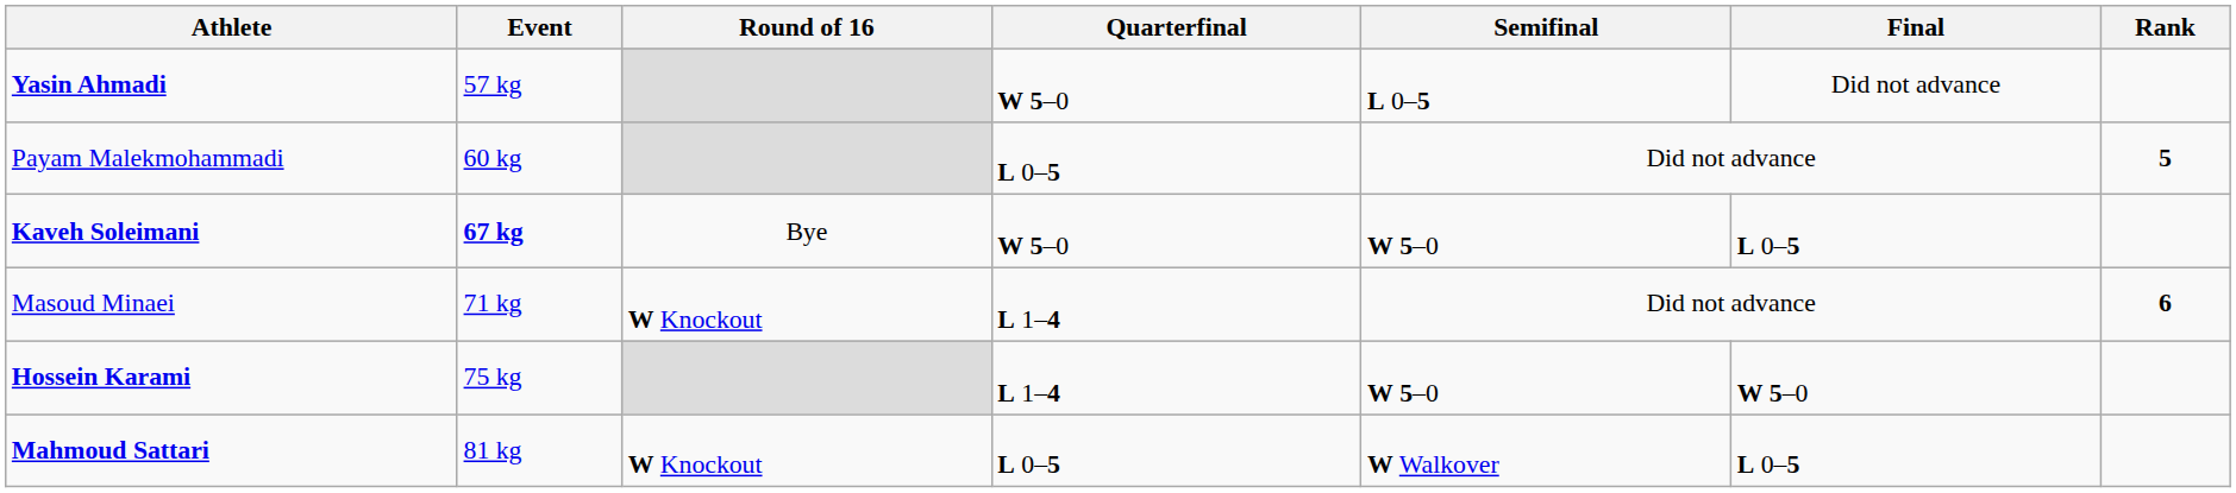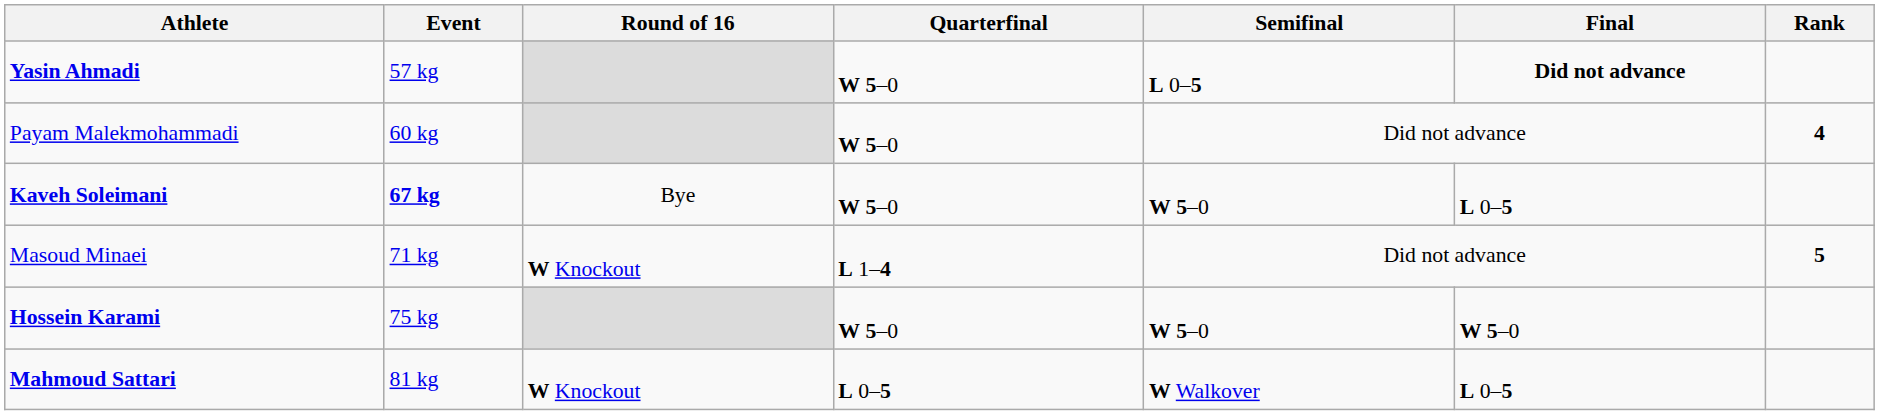 <table class="wikitable" width="98%" style="text-align:left; font-size:90%">
 <tr>
 <th width="11%">Athlete</th>
 <th width="4%">Event</th>
 <th width="9%">Round of 16</th>
 <th width="9%">Quarterfinal</th>
 <th width="9%">Semifinal</th>
 <th width="9%">Final</th>
 <th width="3%">Rank</th>
 </tr>
 <tr>
 <td><strong><a href='#'>Yasin Ahmadi</a></strong></td>
 <td><a href='#'>57 kg</a></td>
 <td bgcolor=#DCDCDC></td>
 <td><br><strong>W</strong> <strong>5</strong>–0</td>
 <td><br><strong>L</strong> 0–<strong>5</strong></td>
-<td align=center>Did not advance</td>
+<td align=center><strong>Did not advance</strong></td>
 <td align=center></td>
 </tr>
 <tr>
 <td><a href='#'>Payam Malekmohammadi</a></td>
 <td><a href='#'>60 kg</a></td>
 <td bgcolor=#DCDCDC></td>
-<td><br><strong>L</strong> 0–<strong>5</strong></td>
+<td><br><strong>W</strong> <strong>5</strong>–0</td>
 <td colspan=2 align=center>Did not advance</td>
-<td align=center><strong>5</strong></td>
+<td align=center><strong>4</strong></td>
 </tr>
 <tr>
 <td><strong><a href='#'>Kaveh Soleimani</a></strong></td>
 <td><strong><a href='#'>67 kg</a></strong></td>
 <td align=center>Bye</td>
 <td><br><strong>W</strong> <strong>5</strong>–0</td>
 <td><br><strong>W</strong> <strong>5</strong>–0</td>
 <td><br><strong>L</strong> 0–<strong>5</strong></td>
 <td align=center></td>
 </tr>
 <tr>
 <td><a href='#'>Masoud Minaei</a></td>
 <td><a href='#'>71 kg</a></td>
 <td><br><strong>W</strong> <a href='#'>Knockout</a></td>
 <td><br><strong>L</strong> 1–<strong>4</strong></td>
 <td colspan=2 align=center>Did not advance</td>
-<td align=center><strong>6</strong></td>
+<td align=center><strong>5</strong></td>
 </tr>
 <tr>
 <td><strong><a href='#'>Hossein Karami</a></strong></td>
 <td><a href='#'>75 kg</a></td>
 <td bgcolor=#DCDCDC></td>
-<td><br><strong>L</strong> 1–<strong>4</strong></td>
+<td><br><strong>W</strong> <strong>5</strong>–0</td>
 <td><br><strong>W</strong> <strong>5</strong>–0</td>
 <td><br><strong>W</strong> <strong>5</strong>–0</td>
 <td align=center></td>
 </tr>
 <tr>
 <td><strong><a href='#'>Mahmoud Sattari</a></strong></td>
 <td><a href='#'>81 kg</a></td>
 <td><br><strong>W</strong> <a href='#'>Knockout</a></td>
 <td><br><strong>L</strong> 0–<strong>5</strong></td>
 <td><br><strong>W</strong> <a href='#'>Walkover</a></td>
 <td><br><strong>L</strong> 0–<strong>5</strong></td>
 <td align=center></td>
 </tr>
 </table>
